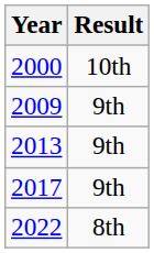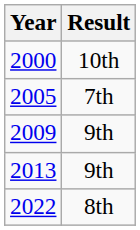 <table class="wikitable" style="text-align:center">
 <tr>
 <th>Year</th>
 <th>Result</th>
 </tr>
 <tr>
 <td><a href='#'>2000</a></td>
 <td>10th</td>
 </tr>
 <tr>
+<td><a href='#'>2005</a></td>
+<td>7th</td>
+</tr>
+<tr>
 <td><a href='#'>2009</a></td>
 <td>9th</td>
 </tr>
 <tr>
 <td><a href='#'>2013</a></td>
 <td>9th</td>
 </tr>
 <tr>
-<td><a href='#'>2017</a></td>
-<td>9th</td>
-</tr>
-<tr>
 <td><a href='#'>2022</a></td>
 <td>8th</td>
 </tr>
 </table>
